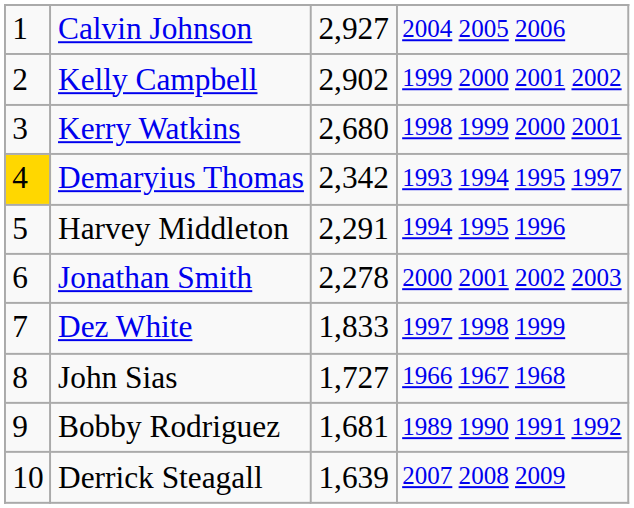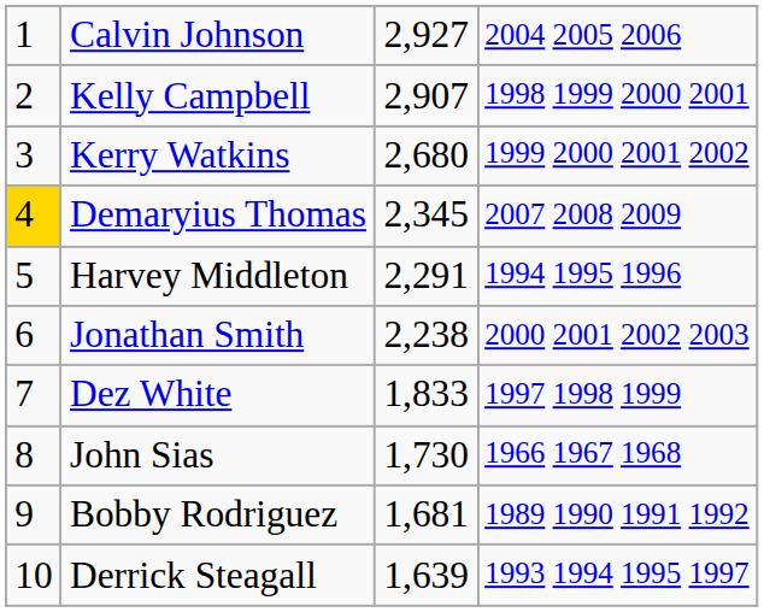 <table class="wikitable">
 <tr>
 </tr>
 <tr>
 <td>1</td>
 <td><a href='#'>Calvin Johnson</a></td>
 <td>2,927</td>
 <td style="font-size:80%;"><a href='#'>2004</a> <a href='#'>2005</a> <a href='#'>2006</a></td>
 </tr>
 <tr>
 <td>2</td>
 <td><a href='#'>Kelly Campbell</a></td>
-<td>2,902</td>
-<td style="font-size:80%;"><a href='#'>1999</a> <a href='#'>2000</a> <a href='#'>2001</a> <a href='#'>2002</a></td>
+<td>2,907</td>
+<td style="font-size:80%;"><a href='#'>1998</a> <a href='#'>1999</a> <a href='#'>2000</a> <a href='#'>2001</a></td>
 </tr>
 <tr>
 <td>3</td>
 <td><a href='#'>Kerry Watkins</a></td>
 <td>2,680</td>
-<td style="font-size:80%;"><a href='#'>1998</a> <a href='#'>1999</a> <a href='#'>2000</a> <a href='#'>2001</a></td>
+<td style="font-size:80%;"><a href='#'>1999</a> <a href='#'>2000</a> <a href='#'>2001</a> <a href='#'>2002</a></td>
 </tr>
 <tr>
 <td style="background: gold;">4</td>
 <td><a href='#'>Demaryius Thomas</a></td>
-<td>2,342</td>
-<td style="font-size:80%;"><a href='#'>1993</a> <a href='#'>1994</a> <a href='#'>1995</a> <a href='#'>1997</a></td>
+<td>2,345</td>
+<td style="font-size:80%;"><a href='#'>2007</a> <a href='#'>2008</a> <a href='#'>2009</a></td>
 </tr>
 <tr>
 <td>5</td>
 <td>Harvey Middleton</td>
 <td>2,291</td>
 <td style="font-size:80%;"><a href='#'>1994</a> <a href='#'>1995</a> <a href='#'>1996</a></td>
 </tr>
 <tr>
 <td>6</td>
 <td><a href='#'>Jonathan Smith</a></td>
-<td>2,278</td>
+<td>2,238</td>
 <td style="font-size:80%;"><a href='#'>2000</a> <a href='#'>2001</a> <a href='#'>2002</a> <a href='#'>2003</a></td>
 </tr>
 <tr>
 <td>7</td>
 <td><a href='#'>Dez White</a></td>
 <td>1,833</td>
 <td style="font-size:80%;"><a href='#'>1997</a> <a href='#'>1998</a> <a href='#'>1999</a></td>
 </tr>
 <tr>
 <td>8</td>
 <td>John Sias</td>
-<td>1,727</td>
+<td>1,730</td>
 <td style="font-size:80%;"><a href='#'>1966</a> <a href='#'>1967</a> <a href='#'>1968</a></td>
 </tr>
 <tr>
 <td>9</td>
 <td>Bobby Rodriguez</td>
 <td>1,681</td>
 <td style="font-size:80%;"><a href='#'>1989</a> <a href='#'>1990</a> <a href='#'>1991</a> <a href='#'>1992</a></td>
 </tr>
 <tr>
 <td>10</td>
 <td>Derrick Steagall</td>
 <td>1,639</td>
-<td style="font-size:80%;"><a href='#'>2007</a> <a href='#'>2008</a> <a href='#'>2009</a></td>
+<td style="font-size:80%;"><a href='#'>1993</a> <a href='#'>1994</a> <a href='#'>1995</a> <a href='#'>1997</a></td>
 </tr>
 </table>
